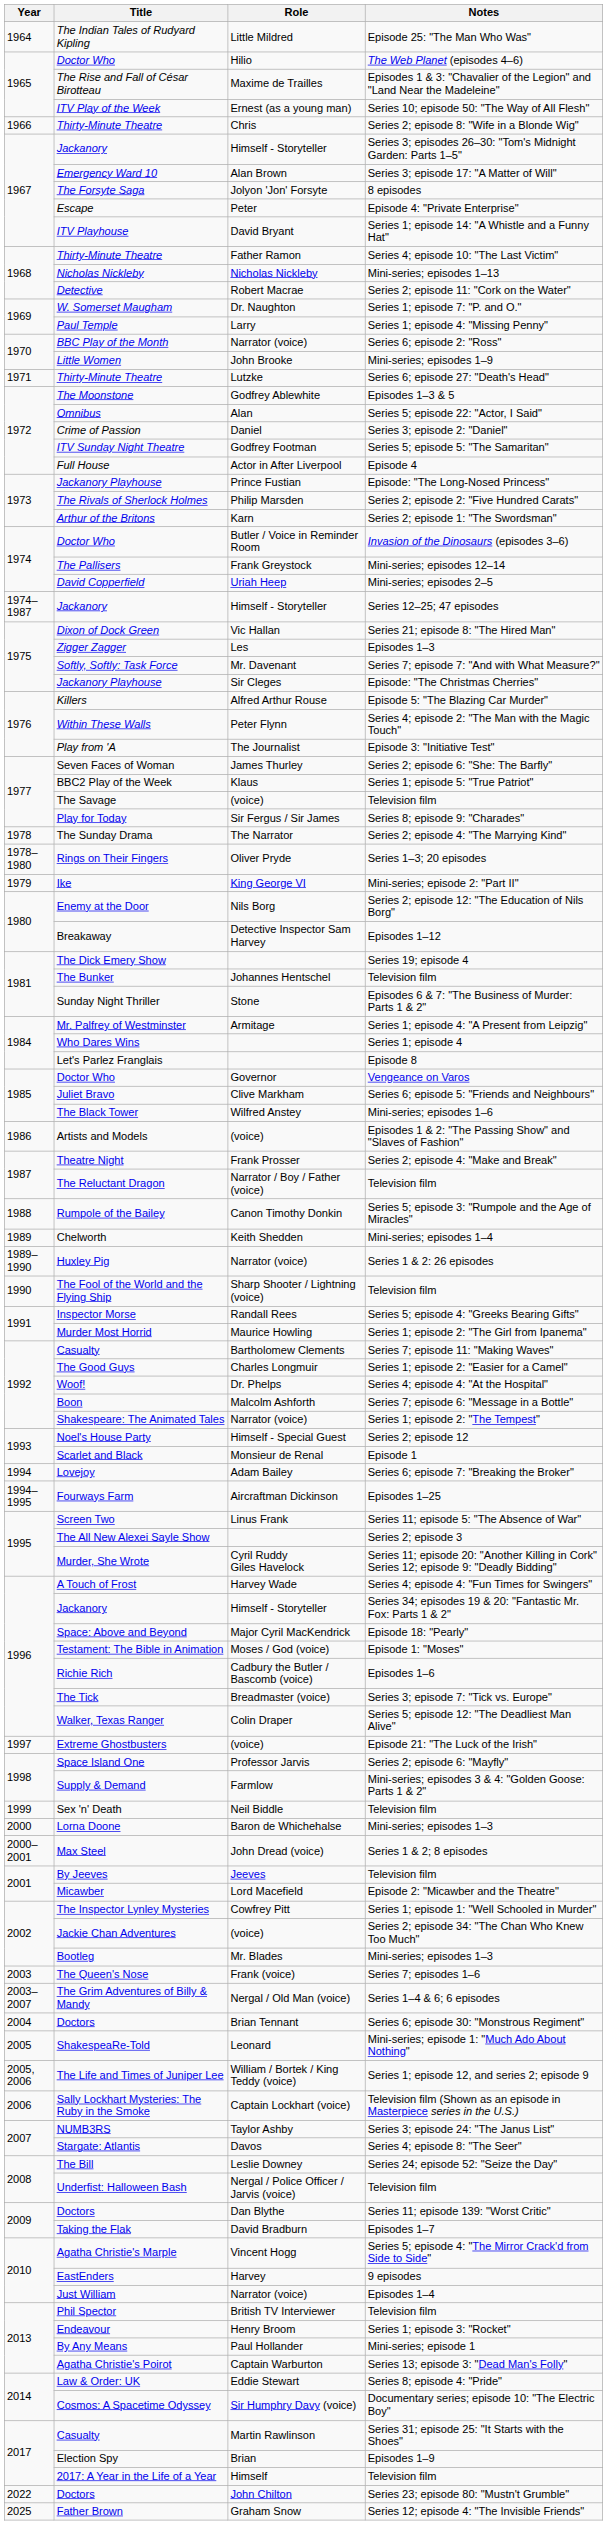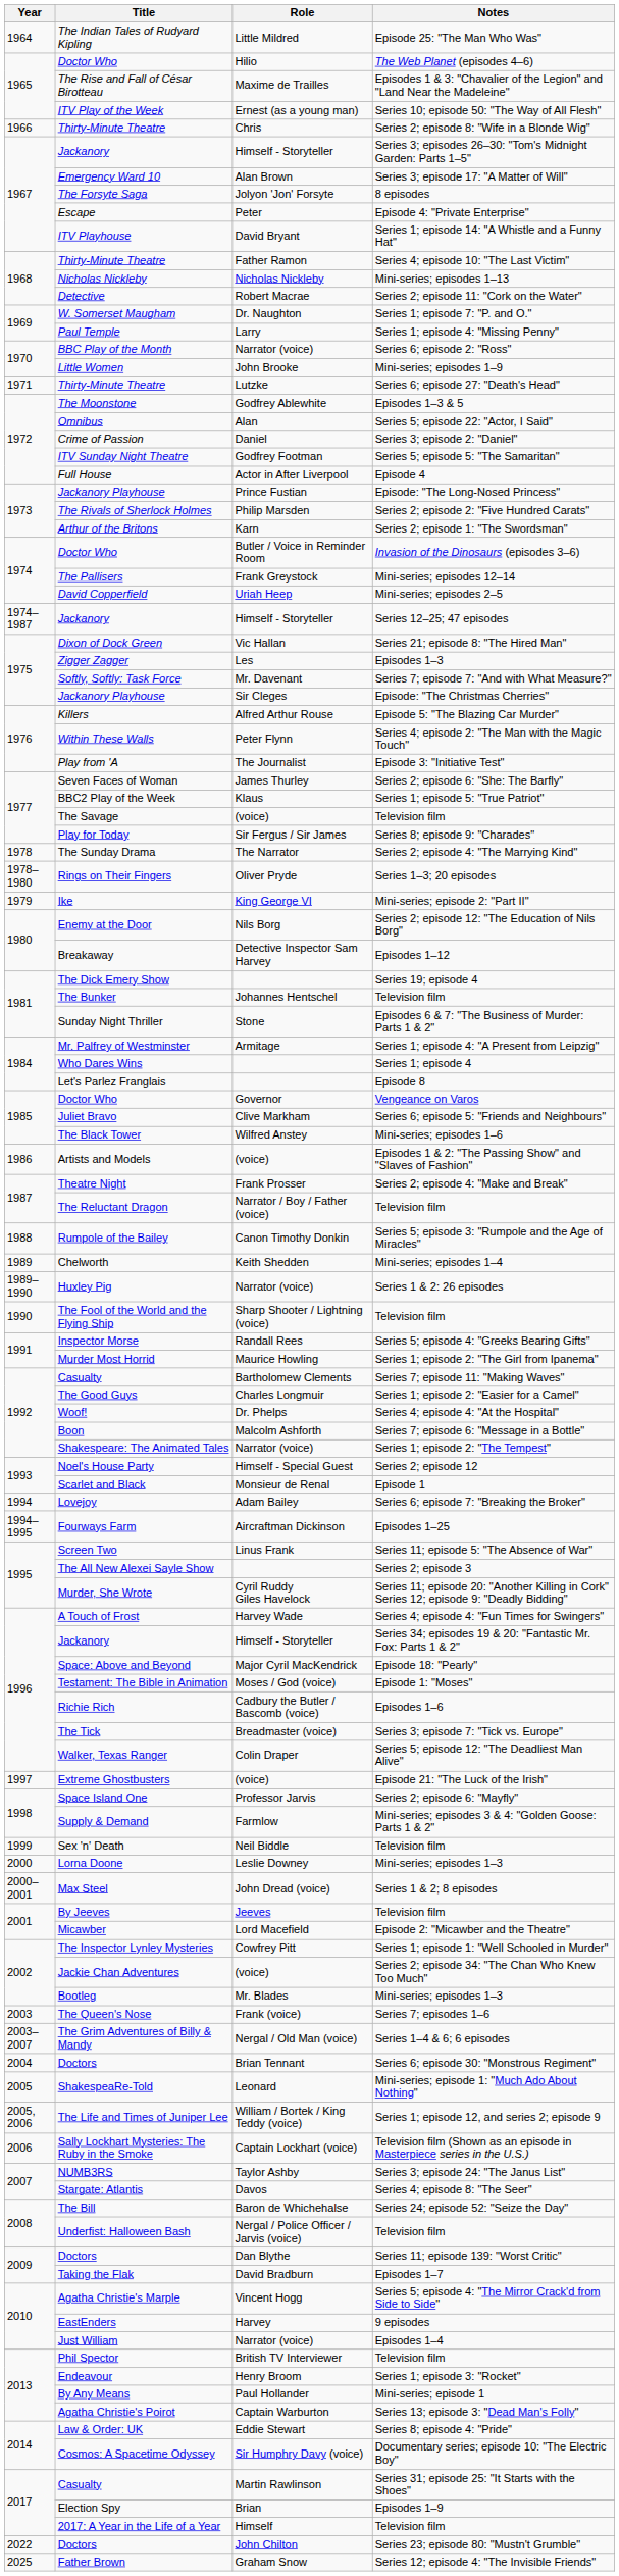 <table class="wikitable sortable">
 <tr>
 <th>Year</th>
 <th>Title</th>
 <th>Role</th>
 <th class="unsortable">Notes</th>
 </tr>
 <tr>
 <td>1964</td>
 <td><em>The Indian Tales of Rudyard Kipling</em></td>
 <td>Little Mildred</td>
 <td>Episode 25: "The Man Who Was"</td>
 </tr>
 <tr>
 <td rowspan=3>1965</td>
 <td><em><a href='#'>Doctor Who</a></em></td>
 <td>Hilio</td>
 <td><em><a href='#'>The Web Planet</a></em> (episodes 4–6)</td>
 </tr>
 <tr>
 <td><em>The Rise and Fall of César Birotteau</em></td>
 <td>Maxime de Trailles</td>
 <td>Episodes 1 & 3: "Chavalier of the Legion" and "Land Near the Madeleine"</td>
 </tr>
 <tr>
 <td><em><a href='#'>ITV Play of the Week</a></em></td>
 <td>Ernest (as a young man)</td>
 <td>Series 10; episode 50: "The Way of All Flesh"</td>
 </tr>
 <tr>
 <td>1966</td>
 <td><em><a href='#'>Thirty-Minute Theatre</a></em></td>
 <td>Chris</td>
 <td>Series 2; episode 8: "Wife in a Blonde Wig"</td>
 </tr>
 <tr>
 <td rowspan=5>1967</td>
 <td><em><a href='#'>Jackanory</a></em></td>
 <td>Himself - Storyteller</td>
 <td>Series 3; episodes 26–30: "Tom's Midnight Garden: Parts 1–5"</td>
 </tr>
 <tr>
 <td><em><a href='#'>Emergency Ward 10</a></em></td>
 <td>Alan Brown</td>
 <td>Series 3; episode 17: "A Matter of Will"</td>
 </tr>
 <tr>
 <td><em><a href='#'>The Forsyte Saga</a></em></td>
 <td>Jolyon 'Jon' Forsyte</td>
 <td>8 episodes</td>
 </tr>
 <tr>
 <td><em>Escape</em></td>
 <td>Peter</td>
 <td>Episode 4: "Private Enterprise"</td>
 </tr>
 <tr>
 <td><em><a href='#'>ITV Playhouse</a></em></td>
 <td>David Bryant</td>
 <td>Series 1; episode 14: "A Whistle and a Funny Hat"</td>
 </tr>
 <tr>
 <td rowspan=3>1968</td>
 <td><em><a href='#'>Thirty-Minute Theatre</a></em></td>
 <td>Father Ramon</td>
 <td>Series 4; episode 10: "The Last Victim"</td>
 </tr>
 <tr>
 <td><em><a href='#'>Nicholas Nickleby</a></em></td>
 <td><a href='#'>Nicholas Nickleby</a></td>
 <td>Mini-series; episodes 1–13</td>
 </tr>
 <tr>
 <td><em><a href='#'>Detective</a></em></td>
 <td>Robert Macrae</td>
 <td>Series 2; episode 11: "Cork on the Water"</td>
 </tr>
 <tr>
 <td rowspan=2>1969</td>
 <td><em><a href='#'>W. Somerset Maugham</a></em></td>
 <td>Dr. Naughton</td>
 <td>Series 1; episode 7: "P. and O."</td>
 </tr>
 <tr>
 <td><em><a href='#'>Paul Temple</a></em></td>
 <td>Larry</td>
 <td>Series 1; episode 4: "Missing Penny"</td>
 </tr>
 <tr>
 <td rowspan=2>1970</td>
 <td><em><a href='#'>BBC Play of the Month</a></em></td>
 <td>Narrator (voice)</td>
 <td>Series 6; episode 2: "Ross"</td>
 </tr>
 <tr>
 <td><em><a href='#'>Little Women</a></em></td>
 <td>John Brooke</td>
 <td>Mini-series; episodes 1–9</td>
 </tr>
 <tr>
 <td>1971</td>
 <td><em><a href='#'>Thirty-Minute Theatre</a></em></td>
 <td>Lutzke</td>
 <td>Series 6; episode 27: "Death's Head"</td>
 </tr>
 <tr>
 <td rowspan=5>1972</td>
 <td><em><a href='#'>The Moonstone</a></em></td>
 <td>Godfrey Ablewhite</td>
 <td>Episodes 1–3 & 5</td>
 </tr>
 <tr>
 <td><em><a href='#'>Omnibus</a></em></td>
 <td>Alan</td>
 <td>Series 5; episode 22: "Actor, I Said"</td>
 </tr>
 <tr>
 <td><em>Crime of Passion</em></td>
 <td>Daniel</td>
 <td>Series 3; episode 2: "Daniel"</td>
 </tr>
 <tr>
 <td><em><a href='#'>ITV Sunday Night Theatre</a></em></td>
 <td>Godfrey Footman</td>
 <td>Series 5; episode 5: "The Samaritan"</td>
 </tr>
 <tr>
 <td><em>Full House</em></td>
 <td>Actor in After Liverpool</td>
 <td>Episode 4</td>
 </tr>
 <tr>
 <td rowspan=3>1973</td>
 <td><em><a href='#'>Jackanory Playhouse</a></em></td>
 <td>Prince Fustian</td>
 <td>Episode: "The Long-Nosed Princess"</td>
 </tr>
 <tr>
 <td><em><a href='#'>The Rivals of Sherlock Holmes</a></em></td>
 <td>Philip Marsden</td>
 <td>Series 2; episode 2: "Five Hundred Carats"</td>
 </tr>
 <tr>
 <td><em><a href='#'>Arthur of the Britons</a></em></td>
 <td>Karn</td>
 <td>Series 2; episode 1: "The Swordsman"</td>
 </tr>
 <tr>
 <td rowspan=3>1974</td>
 <td><em><a href='#'>Doctor Who</a></em></td>
 <td>Butler / Voice in Reminder Room</td>
 <td><em><a href='#'>Invasion of the Dinosaurs</a></em> (episodes 3–6)</td>
 </tr>
 <tr>
 <td><em><a href='#'>The Pallisers</a></em></td>
 <td>Frank Greystock</td>
 <td>Mini-series; episodes 12–14</td>
 </tr>
 <tr>
 <td><em><a href='#'>David Copperfield</a></em></td>
 <td><a href='#'>Uriah Heep</a></td>
 <td>Mini-series; episodes 2–5</td>
 </tr>
 <tr>
 <td>1974–1987</td>
 <td><em><a href='#'>Jackanory</a></em></td>
 <td>Himself - Storyteller</td>
 <td>Series 12–25; 47 episodes</td>
 </tr>
 <tr>
 <td rowspan=4>1975</td>
 <td><em><a href='#'>Dixon of Dock Green</a></em></td>
 <td>Vic Hallan</td>
 <td>Series 21; episode 8: "The Hired Man"</td>
 </tr>
 <tr>
 <td><em><a href='#'>Zigger Zagger</a></em></td>
 <td>Les</td>
 <td>Episodes 1–3</td>
 </tr>
 <tr>
 <td><em><a href='#'>Softly, Softly: Task Force</a></em></td>
 <td>Mr. Davenant</td>
 <td>Series 7; episode 7: "And with What Measure?"</td>
 </tr>
 <tr>
 <td><em><a href='#'>Jackanory Playhouse</a></em></td>
 <td>Sir Cleges</td>
 <td>Episode: "The Christmas Cherries"</td>
 </tr>
 <tr>
 <td rowspan=3>1976</td>
 <td><em>Killers</em></td>
 <td>Alfred Arthur Rouse</td>
 <td>Episode 5: "The Blazing Car Murder"</td>
 </tr>
 <tr>
 <td><em><a href='#'>Within These Walls</a></em></td>
 <td>Peter Flynn</td>
 <td>Series 4; episode 2: "The Man with the Magic Touch"</td>
 </tr>
 <tr>
 <td><em>Play from 'A<strong></td>
 <td>The Journalist</td>
 <td>Episode 3: "Initiative Test"</td>
 </tr>
 <tr>
 <td rowspan=4>1977</td>
 <td></em>Seven Faces of Woman<em></td>
 <td>James Thurley</td>
 <td>Series 2; episode 6: "She: The Barfly"</td>
 </tr>
 <tr>
 <td></em>BBC2 Play of the Week<em></td>
 <td>Klaus</td>
 <td>Series 1; episode 5: "True Patriot"</td>
 </tr>
 <tr>
 <td></em>The Savage<em></td>
 <td>(voice)</td>
 <td>Television film</td>
 </tr>
 <tr>
 <td></em><a href='#'>Play for Today</a><em></td>
 <td>Sir Fergus / Sir James</td>
 <td>Series 8; episode 9: "Charades"</td>
 </tr>
 <tr>
 <td>1978</td>
 <td></em>The Sunday Drama<em></td>
 <td>The Narrator</td>
 <td>Series 2; episode 4: "The Marrying Kind"</td>
 </tr>
 <tr>
 <td>1978–1980</td>
 <td></em><a href='#'>Rings on Their Fingers</a><em></td>
 <td>Oliver Pryde</td>
 <td>Series 1–3; 20 episodes</td>
 </tr>
 <tr>
 <td>1979</td>
 <td></em><a href='#'>Ike</a><em></td>
 <td><a href='#'>King George VI</a></td>
 <td>Mini-series; episode 2: "Part II"</td>
 </tr>
 <tr>
 <td rowspan=2>1980</td>
 <td></em><a href='#'>Enemy at the Door</a><em></td>
 <td>Nils Borg</td>
 <td>Series 2; episode 12: "The Education of Nils Borg"</td>
 </tr>
 <tr>
 <td></em>Breakaway<em></td>
 <td>Detective Inspector Sam Harvey</td>
 <td>Episodes 1–12</td>
 </tr>
 <tr>
 <td rowspan=3>1981</td>
 <td></em><a href='#'>The Dick Emery Show</a><em></td>
 <td></td>
 <td>Series 19; episode 4</td>
 </tr>
 <tr>
 <td></em><a href='#'>The Bunker</a><em></td>
 <td>Johannes Hentschel</td>
 <td>Television film</td>
 </tr>
 <tr>
 <td></em>Sunday Night Thriller<em></td>
 <td>Stone</td>
 <td>Episodes 6 & 7: "The Business of Murder: Parts 1 & 2"</td>
 </tr>
 <tr>
 <td rowspan=3>1984</td>
 <td></em><a href='#'>Mr. Palfrey of Westminster</a><em></td>
 <td>Armitage</td>
 <td>Series 1; episode 4: "A Present from Leipzig"</td>
 </tr>
 <tr>
 <td></em><a href='#'>Who Dares Wins</a><em></td>
 <td></td>
 <td>Series 1; episode 4</td>
 </tr>
 <tr>
 <td></em>Let's Parlez Franglais<em></td>
 <td></td>
 <td>Episode 8</td>
 </tr>
 <tr>
 <td rowspan=3>1985</td>
 <td></em><a href='#'>Doctor Who</a><em></td>
 <td>Governor</td>
 <td></em><a href='#'>Vengeance on Varos</a><em></td>
 </tr>
 <tr>
 <td></em><a href='#'>Juliet Bravo</a><em></td>
 <td>Clive Markham</td>
 <td>Series 6; episode 5: "Friends and Neighbours"</td>
 </tr>
 <tr>
 <td></em><a href='#'>The Black Tower</a><em></td>
 <td>Wilfred Anstey</td>
 <td>Mini-series; episodes 1–6</td>
 </tr>
 <tr>
 <td>1986</td>
 <td></em>Artists and Models<em></td>
 <td>(voice)</td>
 <td>Episodes 1 & 2: "The Passing Show" and "Slaves of Fashion"</td>
 </tr>
 <tr>
 <td rowspan=2>1987</td>
 <td></em><a href='#'>Theatre Night</a><em></td>
 <td>Frank Prosser</td>
 <td>Series 2; episode 4: "Make and Break"</td>
 </tr>
 <tr>
 <td></em><a href='#'>The Reluctant Dragon</a><em></td>
 <td>Narrator / Boy / Father (voice)</td>
 <td>Television film</td>
 </tr>
 <tr>
 <td>1988</td>
 <td></em><a href='#'>Rumpole of the Bailey</a><em></td>
 <td>Canon Timothy Donkin</td>
 <td>Series 5; episode 3: "Rumpole and the Age of Miracles"</td>
 </tr>
 <tr>
 <td>1989</td>
 <td></em>Chelworth<em></td>
 <td>Keith Shedden</td>
 <td>Mini-series; episodes 1–4</td>
 </tr>
 <tr>
 <td>1989–1990</td>
 <td></em><a href='#'>Huxley Pig</a><em></td>
 <td>Narrator (voice)</td>
 <td>Series 1 & 2: 26 episodes</td>
 </tr>
 <tr>
 <td>1990</td>
 <td></em><a href='#'>The Fool of the World and the Flying Ship</a><em></td>
 <td>Sharp Shooter / Lightning (voice)</td>
 <td>Television film</td>
 </tr>
 <tr>
 <td rowspan=2>1991</td>
 <td></em><a href='#'>Inspector Morse</a><em></td>
 <td>Randall Rees</td>
 <td>Series 5; episode 4: "Greeks Bearing Gifts"</td>
 </tr>
 <tr>
 <td></em><a href='#'>Murder Most Horrid</a><em></td>
 <td>Maurice Howling</td>
 <td>Series 1; episode 2: "The Girl from Ipanema"</td>
 </tr>
 <tr>
 <td rowspan=5>1992</td>
 <td></em><a href='#'>Casualty</a><em></td>
 <td>Bartholomew Clements</td>
 <td>Series 7; episode 11: "Making Waves"</td>
 </tr>
 <tr>
 <td></em><a href='#'>The Good Guys</a><em></td>
 <td>Charles Longmuir</td>
 <td>Series 1; episode 2: "Easier for a Camel"</td>
 </tr>
 <tr>
 <td></em><a href='#'>Woof!</a><em></td>
 <td>Dr. Phelps</td>
 <td>Series 4; episode 4: "At the Hospital"</td>
 </tr>
 <tr>
 <td></em><a href='#'>Boon</a><em></td>
 <td>Malcolm Ashforth</td>
 <td>Series 7; episode 6: "Message in a Bottle"</td>
 </tr>
 <tr>
 <td></em><a href='#'>Shakespeare: The Animated Tales</a><em></td>
 <td>Narrator (voice)</td>
 <td>Series 1; episode 2: "<a href='#'>The Tempest</a>"</td>
 </tr>
 <tr>
 <td rowspan=2>1993</td>
 <td></em><a href='#'>Noel's House Party</a><em></td>
 <td>Himself - Special Guest</td>
 <td>Series 2; episode 12</td>
 </tr>
 <tr>
 <td></em><a href='#'>Scarlet and Black</a><em></td>
 <td>Monsieur de Renal</td>
 <td>Episode 1</td>
 </tr>
 <tr>
 <td>1994</td>
 <td></em><a href='#'>Lovejoy</a><em></td>
 <td>Adam Bailey</td>
 <td>Series 6; episode 7: "Breaking the Broker"</td>
 </tr>
 <tr>
 <td>1994–1995</td>
 <td></em><a href='#'>Fourways Farm</a><em></td>
 <td>Aircraftman Dickinson</td>
 <td>Episodes 1–25</td>
 </tr>
 <tr>
 <td rowspan=3>1995</td>
 <td></em><a href='#'>Screen Two</a><em></td>
 <td>Linus Frank</td>
 <td>Series 11; episode 5: "The Absence of War"</td>
 </tr>
 <tr>
 <td></em><a href='#'>The All New Alexei Sayle Show</a><em></td>
 <td></td>
 <td>Series 2; episode 3</td>
 </tr>
 <tr>
 <td></em><a href='#'>Murder, She Wrote</a><em></td>
 <td>Cyril Ruddy<br>Giles Havelock</td>
 <td>Series 11; episode 20: "Another Killing in Cork"<br>Series 12; episode 9: "Deadly Bidding"</td>
 </tr>
 <tr>
 <td rowspan=7>1996</td>
 <td></em><a href='#'>A Touch of Frost</a><em></td>
 <td>Harvey Wade</td>
 <td>Series 4; episode 4: "Fun Times for Swingers"</td>
 </tr>
 <tr>
 <td></em><a href='#'>Jackanory</a><em></td>
 <td>Himself - Storyteller</td>
 <td>Series 34; episodes 19 & 20: "Fantastic Mr. Fox: Parts 1 & 2"</td>
 </tr>
 <tr>
 <td></em><a href='#'>Space: Above and Beyond</a><em></td>
 <td>Major Cyril MacKendrick</td>
 <td>Episode 18: "Pearly"</td>
 </tr>
 <tr>
 <td></em><a href='#'>Testament: The Bible in Animation</a><em></td>
 <td>Moses / God (voice)</td>
 <td>Episode 1: "Moses"</td>
 </tr>
 <tr>
 <td></em><a href='#'>Richie Rich</a><em></td>
 <td>Cadbury the Butler / Bascomb (voice)</td>
 <td>Episodes 1–6</td>
 </tr>
 <tr>
 <td></em><a href='#'>The Tick</a><em></td>
 <td>Breadmaster (voice)</td>
 <td>Series 3; episode 7: "Tick vs. Europe"</td>
 </tr>
 <tr>
 <td></em><a href='#'>Walker, Texas Ranger</a><em></td>
 <td>Colin Draper</td>
 <td>Series 5; episode 12: "The Deadliest Man Alive"</td>
 </tr>
 <tr>
 <td>1997</td>
 <td></em><a href='#'>Extreme Ghostbusters</a><em></td>
 <td>(voice)</td>
 <td>Episode 21: "The Luck of the Irish"</td>
 </tr>
 <tr>
 <td rowspan=2>1998</td>
 <td></em><a href='#'>Space Island One</a><em></td>
 <td>Professor Jarvis</td>
 <td>Series 2; episode 6: "Mayfly"</td>
 </tr>
 <tr>
 <td></em><a href='#'>Supply & Demand</a><em></td>
 <td>Farmlow</td>
 <td>Mini-series; episodes 3 & 4: "Golden Goose: Parts 1 & 2"</td>
 </tr>
 <tr>
 <td>1999</td>
 <td></em>Sex 'n' Death<em></td>
 <td>Neil Biddle</td>
 <td>Television film</td>
 </tr>
 <tr>
 <td>2000</td>
 <td></em><a href='#'>Lorna Doone</a><em></td>
-<td>Baron de Whichehalse</td>
+<td>Leslie Downey</td>
 <td>Mini-series; episodes 1–3</td>
 </tr>
 <tr>
 <td>2000–2001</td>
 <td></em><a href='#'>Max Steel</a><em></td>
 <td>John Dread (voice)</td>
 <td>Series 1 & 2; 8 episodes</td>
 </tr>
 <tr>
 <td rowspan=2>2001</td>
 <td></em><a href='#'>By Jeeves</a><em></td>
 <td><a href='#'>Jeeves</a></td>
 <td>Television film</td>
 </tr>
 <tr>
 <td></em><a href='#'>Micawber</a><em></td>
 <td>Lord Macefield</td>
 <td>Episode 2: "Micawber and the Theatre"</td>
 </tr>
 <tr>
 <td rowspan=3>2002</td>
 <td></em><a href='#'>The Inspector Lynley Mysteries</a><em></td>
 <td>Cowfrey Pitt</td>
 <td>Series 1; episode 1: "Well Schooled in Murder"</td>
 </tr>
 <tr>
 <td></em><a href='#'>Jackie Chan Adventures</a><em></td>
 <td>(voice)</td>
 <td>Series 2; episode 34: "The Chan Who Knew Too Much"</td>
 </tr>
 <tr>
 <td></em><a href='#'>Bootleg</a><em></td>
 <td>Mr. Blades</td>
 <td>Mini-series; episodes 1–3</td>
 </tr>
 <tr>
 <td>2003</td>
 <td></em><a href='#'>The Queen's Nose</a><em></td>
 <td>Frank (voice)</td>
 <td>Series 7; episodes 1–6</td>
 </tr>
 <tr>
 <td>2003–2007</td>
 <td></em><a href='#'>The Grim Adventures of Billy & Mandy</a><em></td>
 <td>Nergal / Old Man (voice)</td>
 <td>Series 1–4 & 6; 6 episodes</td>
 </tr>
 <tr>
 <td>2004</td>
 <td></em><a href='#'>Doctors</a><em></td>
 <td>Brian Tennant</td>
 <td>Series 6; episode 30: "Monstrous Regiment"</td>
 </tr>
 <tr>
 <td>2005</td>
 <td></em><a href='#'>ShakespeaRe-Told</a><em></td>
 <td>Leonard</td>
 <td>Mini-series; episode 1: "<a href='#'>Much Ado About Nothing</a>"</td>
 </tr>
 <tr>
 <td>2005, 2006</td>
 <td></em><a href='#'>The Life and Times of Juniper Lee</a><em></td>
 <td>William / Bortek / King Teddy (voice)</td>
 <td>Series 1; episode 12, and series 2; episode 9</td>
 </tr>
 <tr>
 <td>2006</td>
 <td></em><a href='#'>Sally Lockhart Mysteries: The Ruby in the Smoke</a><em></td>
 <td>Captain Lockhart (voice)</td>
 <td>Television film (Shown as an episode in </em><a href='#'>Masterpiece</a><em> series in the U.S.)</td>
 </tr>
 <tr>
 <td rowspan=2>2007</td>
 <td></em><a href='#'>NUMB3RS</a><em></td>
 <td>Taylor Ashby</td>
 <td>Series 3; episode 24: "The Janus List"</td>
 </tr>
 <tr>
 <td></em><a href='#'>Stargate: Atlantis</a><em></td>
 <td>Davos</td>
 <td>Series 4; episode 8: "The Seer"</td>
 </tr>
 <tr>
 <td rowspan=2>2008</td>
 <td></em><a href='#'>The Bill</a><em></td>
-<td>Leslie Downey</td>
+<td>Baron de Whichehalse</td>
 <td>Series 24; episode 52: "Seize the Day"</td>
 </tr>
 <tr>
 <td></em><a href='#'>Underfist: Halloween Bash</a><em></td>
 <td>Nergal / Police Officer / Jarvis (voice)</td>
 <td>Television film</td>
 </tr>
 <tr>
 <td rowspan=2>2009</td>
 <td></em><a href='#'>Doctors</a><em></td>
 <td>Dan Blythe</td>
 <td>Series 11; episode 139: "Worst Critic"</td>
 </tr>
 <tr>
 <td></em><a href='#'>Taking the Flak</a><em></td>
 <td>David Bradburn</td>
 <td>Episodes 1–7</td>
 </tr>
 <tr>
 <td rowspan=3>2010</td>
 <td></em><a href='#'>Agatha Christie's Marple</a><em></td>
 <td>Vincent Hogg</td>
 <td>Series 5; episode 4: "<a href='#'>The Mirror Crack'd from Side to Side</a>"</td>
 </tr>
 <tr>
 <td></em><a href='#'>EastEnders</a><em></td>
 <td>Harvey</td>
 <td>9 episodes</td>
 </tr>
 <tr>
 <td></em><a href='#'>Just William</a><em></td>
 <td>Narrator (voice)</td>
 <td>Episodes 1–4</td>
 </tr>
 <tr>
 <td rowspan=4>2013</td>
 <td></em><a href='#'>Phil Spector</a><em></td>
 <td>British TV Interviewer</td>
 <td>Television film</td>
 </tr>
 <tr>
 <td></em><a href='#'>Endeavour</a><em></td>
 <td>Henry Broom</td>
 <td>Series 1; episode 3: "Rocket"</td>
 </tr>
 <tr>
 <td></em><a href='#'>By Any Means</a><em></td>
 <td>Paul Hollander</td>
 <td>Mini-series; episode 1</td>
 </tr>
 <tr>
 <td></em><a href='#'>Agatha Christie's Poirot</a><em></td>
 <td>Captain Warburton</td>
 <td>Series 13; episode 3: "<a href='#'>Dead Man's Folly</a>"</td>
 </tr>
 <tr>
 <td rowspan=2>2014</td>
 <td></em><a href='#'>Law & Order: UK</a><em></td>
 <td>Eddie Stewart</td>
 <td>Series 8; episode 4: "Pride"</td>
 </tr>
 <tr>
 <td></em><a href='#'>Cosmos: A Spacetime Odyssey</a><em></td>
 <td><a href='#'>Sir Humphry Davy</a> (voice)</td>
 <td>Documentary series; episode 10: "The Electric Boy"</td>
 </tr>
 <tr>
 <td rowspan=3>2017</td>
 <td></em><a href='#'>Casualty</a><em></td>
 <td>Martin Rawlinson</td>
 <td>Series 31; episode 25: "It Starts with the Shoes"</td>
 </tr>
 <tr>
 <td></em>Election Spy<em></td>
 <td>Brian</td>
 <td>Episodes 1–9</td>
 </tr>
 <tr>
 <td></em><a href='#'>2017: A Year in the Life of a Year</a><em></td>
 <td>Himself</td>
 <td>Television film</td>
 </tr>
 <tr>
 <td>2022</td>
 <td></em><a href='#'>Doctors</a><em></td>
 <td><a href='#'>John Chilton</a></td>
 <td>Series 23; episode 80: "Mustn't Grumble"</td>
 </tr>
 <tr>
 <td>2025</td>
 <td></em><a href='#'>Father Brown</a><em></td>
 <td>Graham Snow</td>
 <td>Series 12; episode 4: "The Invisible Friends"</td>
 </tr>
 </table>
